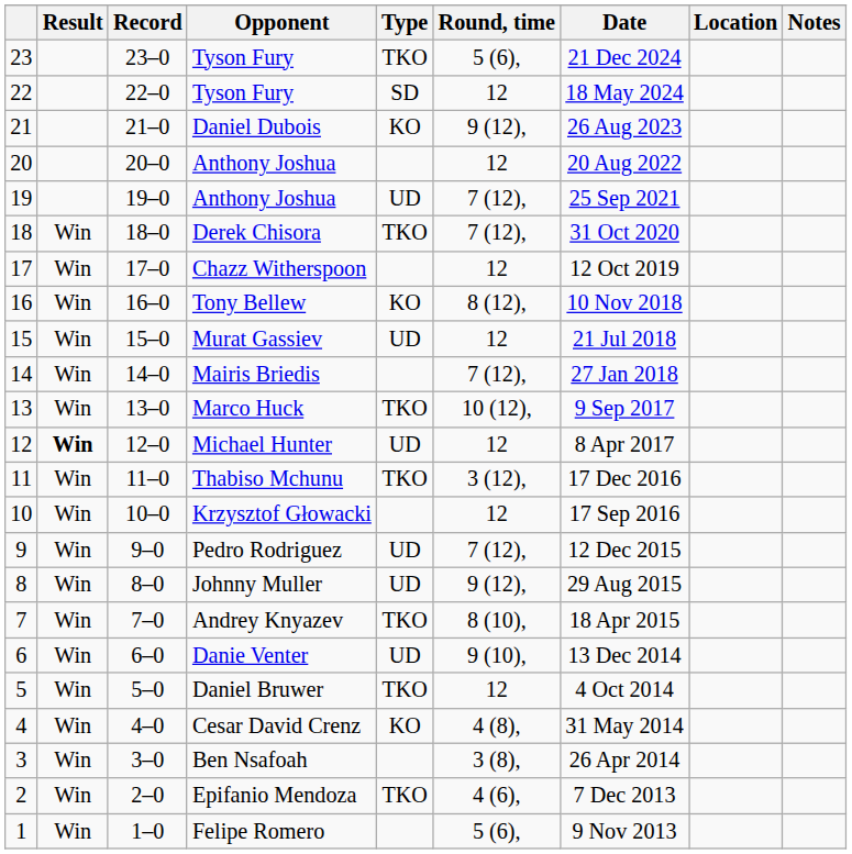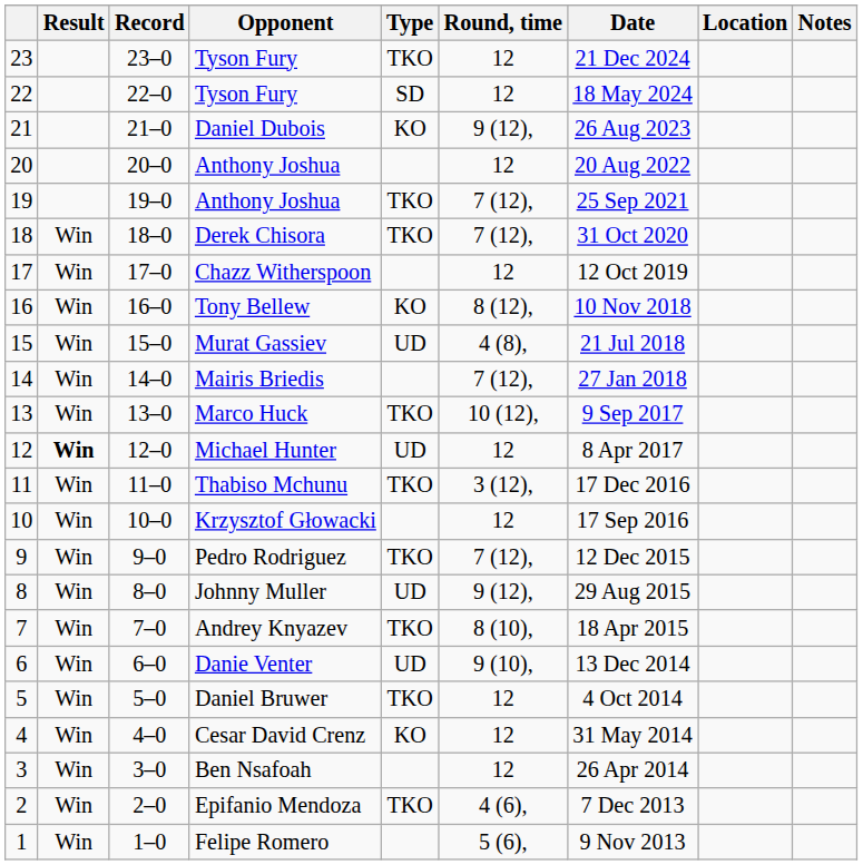 <table class="wikitable" style="text-align:center">
 <tr>
 </tr>
 <tr>
 <th></th>
 <th>Result</th>
 <th>Record</th>
 <th>Opponent</th>
 <th>Type</th>
 <th>Round, time</th>
 <th>Date</th>
 <th>Location</th>
 <th>Notes</th>
 </tr>
 <tr>
 <td>23</td>
 <td></td>
 <td>23–0</td>
 <td style="text-align:left;"><a href='#'>Tyson Fury</a></td>
 <td>TKO</td>
-<td>5 (6), </td>
+<td>12</td>
 <td><a href='#'>21 Dec 2024</a></td>
 <td style="text-align:left;"></td>
 <td style="text-align:left;"></td>
 </tr>
 <tr>
 <td>22</td>
 <td></td>
 <td>22–0</td>
 <td style="text-align:left;"><a href='#'>Tyson Fury</a></td>
 <td>SD</td>
 <td>12</td>
 <td><a href='#'>18 May 2024</a></td>
 <td style="text-align:left;"></td>
 <td style="text-align:left;"></td>
 </tr>
 <tr>
 <td>21</td>
 <td></td>
 <td>21–0</td>
 <td style="text-align:left;"><a href='#'>Daniel Dubois</a></td>
 <td>KO</td>
 <td>9 (12), </td>
 <td><a href='#'>26 Aug 2023</a></td>
 <td style="text-align:left;"></td>
 <td style="text-align:left;"></td>
 </tr>
 <tr>
 <td>20</td>
 <td></td>
 <td>20–0</td>
 <td style="text-align:left;"><a href='#'>Anthony Joshua</a></td>
 <td></td>
 <td>12</td>
 <td><a href='#'>20 Aug 2022</a></td>
 <td style="text-align:left;"></td>
 <td style="text-align:left;"></td>
 </tr>
 <tr>
 <td>19</td>
 <td></td>
 <td>19–0</td>
 <td style="text-align:left;"><a href='#'>Anthony Joshua</a></td>
-<td>UD</td>
+<td>TKO</td>
 <td>7 (12), </td>
 <td><a href='#'>25 Sep 2021</a></td>
 <td style="text-align:left;"></td>
 <td style="text-align:left;"></td>
 </tr>
 <tr>
 <td>18</td>
 <td>Win</td>
 <td>18–0</td>
 <td style="text-align:left;"><a href='#'>Derek Chisora</a></td>
 <td>TKO</td>
 <td>7 (12), </td>
 <td><a href='#'>31 Oct 2020</a></td>
 <td style="text-align:left;"></td>
 <td style="text-align:left;"></td>
 </tr>
 <tr>
 <td>17</td>
 <td>Win</td>
 <td>17–0</td>
 <td style="text-align:left;"><a href='#'>Chazz Witherspoon</a></td>
 <td></td>
 <td>12</td>
 <td>12 Oct 2019</td>
 <td style="text-align:left;"></td>
 <td></td>
 </tr>
 <tr>
 <td>16</td>
 <td>Win</td>
 <td>16–0</td>
 <td style="text-align:left;"><a href='#'>Tony Bellew</a></td>
 <td>KO</td>
 <td>8 (12), </td>
 <td><a href='#'>10 Nov 2018</a></td>
 <td style="text-align:left;"></td>
 <td style="text-align:left;"></td>
 </tr>
 <tr>
 <td>15</td>
 <td>Win</td>
 <td>15–0</td>
 <td style="text-align:left;"><a href='#'>Murat Gassiev</a></td>
 <td>UD</td>
-<td>12</td>
+<td>4 (8), </td>
 <td><a href='#'>21 Jul 2018</a></td>
 <td style="text-align:left;"></td>
 <td style="text-align:left;"></td>
 </tr>
 <tr>
 <td>14</td>
 <td>Win</td>
 <td>14–0</td>
 <td style="text-align:left;"><a href='#'>Mairis Briedis</a></td>
 <td></td>
 <td>7 (12), </td>
 <td><a href='#'>27 Jan 2018</a></td>
 <td style="text-align:left;"></td>
 <td style="text-align:left;"></td>
 </tr>
 <tr>
 <td>13</td>
 <td>Win</td>
 <td>13–0</td>
 <td style="text-align:left;"><a href='#'>Marco Huck</a></td>
 <td>TKO</td>
 <td>10 (12), </td>
 <td><a href='#'>9 Sep 2017</a></td>
 <td style="text-align:left;"></td>
 <td style="text-align:left;"></td>
 </tr>
 <tr>
 <td>12</td>
 <td><strong>Win</strong></td>
 <td>12–0</td>
 <td style="text-align:left;"><a href='#'>Michael Hunter</a></td>
 <td>UD</td>
 <td>12</td>
 <td>8 Apr 2017</td>
 <td style="text-align:left;"></td>
 <td style="text-align:left;"></td>
 </tr>
 <tr>
 <td>11</td>
 <td>Win</td>
 <td>11–0</td>
 <td style="text-align:left;"><a href='#'>Thabiso Mchunu</a></td>
 <td>TKO</td>
 <td>3 (12), </td>
 <td>17 Dec 2016</td>
 <td style="text-align:left;"></td>
 <td style="text-align:left;"></td>
 </tr>
 <tr>
 <td>10</td>
 <td>Win</td>
 <td>10–0</td>
 <td style="text-align:left;"><a href='#'>Krzysztof Głowacki</a></td>
 <td></td>
 <td>12</td>
 <td>17 Sep 2016</td>
 <td style="text-align:left;"></td>
 <td style="text-align:left;"></td>
 </tr>
 <tr>
 <td>9</td>
 <td>Win</td>
 <td>9–0</td>
 <td style="text-align:left;">Pedro Rodriguez</td>
-<td>UD</td>
+<td>TKO</td>
 <td>7 (12), </td>
 <td>12 Dec 2015</td>
 <td style="text-align:left;"></td>
 <td style="text-align:left;"></td>
 </tr>
 <tr>
 <td>8</td>
 <td>Win</td>
 <td>8–0</td>
 <td style="text-align:left;">Johnny Muller</td>
 <td>UD</td>
 <td>9 (12), </td>
 <td>29 Aug 2015</td>
 <td style="text-align:left;"></td>
 <td style="text-align:left;"></td>
 </tr>
 <tr>
 <td>7</td>
 <td>Win</td>
 <td>7–0</td>
 <td style="text-align:left;">Andrey Knyazev</td>
 <td>TKO</td>
 <td>8 (10), </td>
 <td>18 Apr 2015</td>
 <td style="text-align:left;"></td>
 <td style="text-align:left;"></td>
 </tr>
 <tr>
 <td>6</td>
 <td>Win</td>
 <td>6–0</td>
 <td style="text-align:left;"><a href='#'>Danie Venter</a></td>
 <td>UD</td>
 <td>9 (10), </td>
 <td>13 Dec 2014</td>
 <td style="text-align:left;"></td>
 <td style="text-align:left;"></td>
 </tr>
 <tr>
 <td>5</td>
 <td>Win</td>
 <td>5–0</td>
 <td style="text-align:left;">Daniel Bruwer</td>
 <td>TKO</td>
 <td>12</td>
 <td>4 Oct 2014</td>
 <td style="text-align:left;"></td>
 <td style="text-align:left;"></td>
 </tr>
 <tr>
 <td>4</td>
 <td>Win</td>
 <td>4–0</td>
 <td style="text-align:left;">Cesar David Crenz</td>
 <td>KO</td>
-<td>4 (8), </td>
+<td>12</td>
 <td>31 May 2014</td>
 <td style="text-align:left;"></td>
 <td></td>
 </tr>
 <tr>
 <td>3</td>
 <td>Win</td>
 <td>3–0</td>
 <td style="text-align:left;">Ben Nsafoah</td>
 <td></td>
-<td>3 (8), </td>
+<td>12</td>
 <td>26 Apr 2014</td>
 <td style="text-align:left;"></td>
 <td></td>
 </tr>
 <tr>
 <td>2</td>
 <td>Win</td>
 <td>2–0</td>
 <td style="text-align:left;">Epifanio Mendoza</td>
 <td>TKO</td>
 <td>4 (6), </td>
 <td>7 Dec 2013</td>
 <td style="text-align:left;"></td>
 <td></td>
 </tr>
 <tr>
 <td>1</td>
 <td>Win</td>
 <td>1–0</td>
 <td style="text-align:left;">Felipe Romero</td>
 <td></td>
 <td>5 (6), </td>
 <td>9 Nov 2013</td>
 <td style="text-align:left;"></td>
 <td></td>
 </tr>
 </table>
